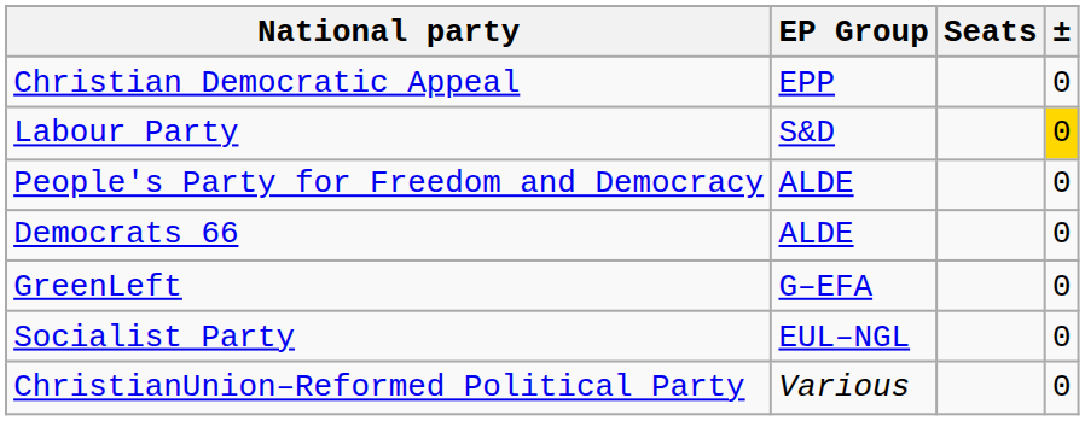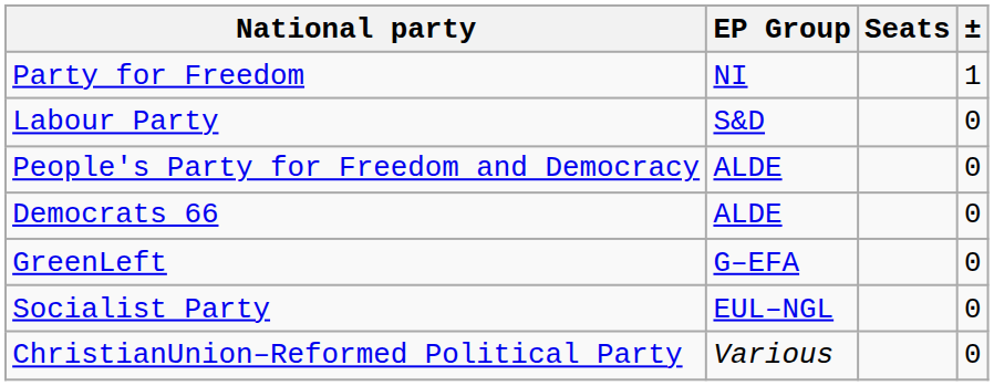 <table class="wikitable">
 <tr>
 <th>National party</th>
 <th>EP Group</th>
 <th>Seats</th>
 <th>±</th>
 </tr>
 <tr>
-<td> <a href='#'>Christian Democratic Appeal</a></td>
-<td> <a href='#'>EPP</a></td>
+<td> <a href='#'>Party for Freedom</a></td>
+<td> <a href='#'>NI</a></td>
 <td></td>
-<td>0 </td>
+<td>1 </td>
 </tr>
 <tr>
 <td> <a href='#'>Labour Party</a></td>
 <td> <a href='#'>S&D</a></td>
 <td></td>
-<td style="background: gold;">0 </td>
+<td>0 </td>
 </tr>
 <tr>
 <td> <a href='#'>People's Party for Freedom and Democracy</a></td>
 <td> <a href='#'>ALDE</a></td>
 <td></td>
 <td>0 </td>
 </tr>
 <tr>
 <td> <a href='#'>Democrats 66</a></td>
 <td> <a href='#'>ALDE</a></td>
 <td></td>
 <td>0 </td>
 </tr>
 <tr>
 <td> <a href='#'>GreenLeft</a></td>
 <td> <a href='#'>G–EFA</a></td>
 <td></td>
 <td>0 </td>
 </tr>
 <tr>
 <td> <a href='#'>Socialist Party</a></td>
 <td> <a href='#'>EUL–NGL</a></td>
 <td></td>
 <td>0 </td>
 </tr>
 <tr>
 <td> <a href='#'>ChristianUnion–Reformed Political Party</a></td>
 <td><em>Various</em></td>
 <td></td>
 <td>0 </td>
 </tr>
 </table>
